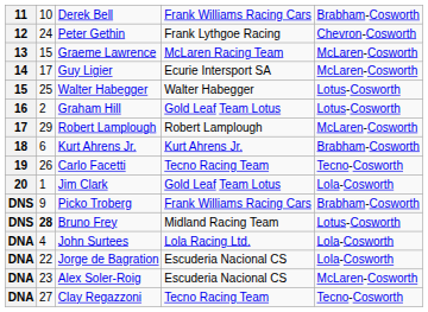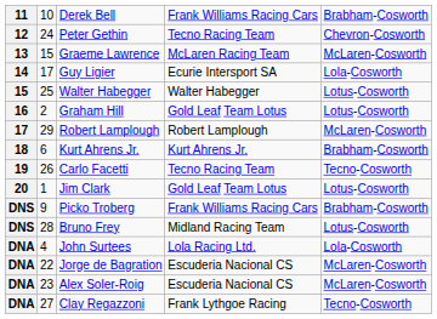 <table class="wikitable" style="font-size: 95%;">
 <tr>
 <th>11</th>
 <td>10</td>
 <td> <a href='#'>Derek Bell</a></td>
 <td><a href='#'>Frank Williams Racing Cars</a></td>
 <td><a href='#'>Brabham</a>-<a href='#'>Cosworth</a></td>
 </tr>
 <tr>
 <th>12</th>
 <td>24</td>
 <td> <a href='#'>Peter Gethin</a></td>
-<td>Frank Lythgoe Racing</td>
+<td><a href='#'>Tecno Racing Team</a></td>
 <td><a href='#'>Chevron</a>-<a href='#'>Cosworth</a></td>
 </tr>
 <tr>
 <th>13</th>
 <td>15</td>
 <td> <a href='#'>Graeme Lawrence</a></td>
 <td><a href='#'>McLaren Racing Team</a></td>
 <td><a href='#'>McLaren</a>-<a href='#'>Cosworth</a></td>
 </tr>
 <tr>
 <th>14</th>
 <td>17</td>
 <td> <a href='#'>Guy Ligier</a></td>
 <td>Ecurie Intersport SA</td>
-<td><a href='#'>McLaren</a>-<a href='#'>Cosworth</a></td>
+<td><a href='#'>Lola</a>-<a href='#'>Cosworth</a></td>
 </tr>
 <tr>
 <th>15</th>
 <td>25</td>
 <td> <a href='#'>Walter Habegger</a></td>
 <td>Walter Habegger</td>
 <td><a href='#'>Lotus</a>-<a href='#'>Cosworth</a></td>
 </tr>
 <tr>
 <th>16</th>
 <td>2</td>
 <td> <a href='#'>Graham Hill</a></td>
 <td><a href='#'>Gold Leaf</a> <a href='#'>Team Lotus</a></td>
 <td><a href='#'>Lotus</a>-<a href='#'>Cosworth</a></td>
 </tr>
 <tr>
 <th>17</th>
 <td>29</td>
 <td> <a href='#'>Robert Lamplough</a></td>
 <td>Robert Lamplough</td>
 <td><a href='#'>McLaren</a>-<a href='#'>Cosworth</a></td>
 </tr>
 <tr>
 <th>18</th>
 <td>6</td>
 <td> <a href='#'>Kurt Ahrens Jr.</a></td>
 <td><a href='#'>Kurt Ahrens Jr.</a></td>
 <td><a href='#'>Brabham</a>-<a href='#'>Cosworth</a></td>
 </tr>
 <tr>
 <th>19</th>
 <td>26</td>
 <td> <a href='#'>Carlo Facetti</a></td>
 <td><a href='#'>Tecno Racing Team</a></td>
 <td><a href='#'>Tecno</a>-<a href='#'>Cosworth</a></td>
 </tr>
 <tr>
 <th>20</th>
 <td>1</td>
 <td> <a href='#'>Jim Clark</a></td>
 <td><a href='#'>Gold Leaf</a> <a href='#'>Team Lotus</a></td>
-<td><a href='#'>Lola</a>-<a href='#'>Cosworth</a></td>
+<td><a href='#'>Lotus</a>-<a href='#'>Cosworth</a></td>
 </tr>
 <tr>
 <th>DNS</th>
 <td>9</td>
 <td> <a href='#'>Picko Troberg</a></td>
 <td><a href='#'>Frank Williams Racing Cars</a></td>
 <td><a href='#'>Brabham</a>-<a href='#'>Cosworth</a></td>
 </tr>
 <tr>
 <th>DNS</th>
-<td><strong>28</strong></td>
+<td>28</td>
 <td> <a href='#'>Bruno Frey</a></td>
 <td>Midland Racing Team</td>
 <td><a href='#'>Lotus</a>-<a href='#'>Cosworth</a></td>
 </tr>
 <tr>
 <th>DNA</th>
 <td>4</td>
 <td> <a href='#'>John Surtees</a></td>
 <td><a href='#'>Lola Racing Ltd.</a></td>
 <td><a href='#'>Lola</a>-<a href='#'>Cosworth</a></td>
 </tr>
 <tr>
 <th>DNA</th>
 <td>22</td>
 <td> <a href='#'>Jorge de Bagration</a></td>
 <td>Escuderia Nacional CS</td>
-<td><a href='#'>Lola</a>-<a href='#'>Cosworth</a></td>
+<td><a href='#'>McLaren</a>-<a href='#'>Cosworth</a></td>
 </tr>
 <tr>
 <th>DNA</th>
 <td>23</td>
 <td> <a href='#'>Alex Soler-Roig</a></td>
 <td>Escuderia Nacional CS</td>
 <td><a href='#'>McLaren</a>-<a href='#'>Cosworth</a></td>
 </tr>
 <tr>
 <th>DNA</th>
 <td>27</td>
 <td> <a href='#'>Clay Regazzoni</a></td>
-<td><a href='#'>Tecno Racing Team</a></td>
+<td>Frank Lythgoe Racing</td>
 <td><a href='#'>Tecno</a>-<a href='#'>Cosworth</a></td>
 </tr>
 </table>
